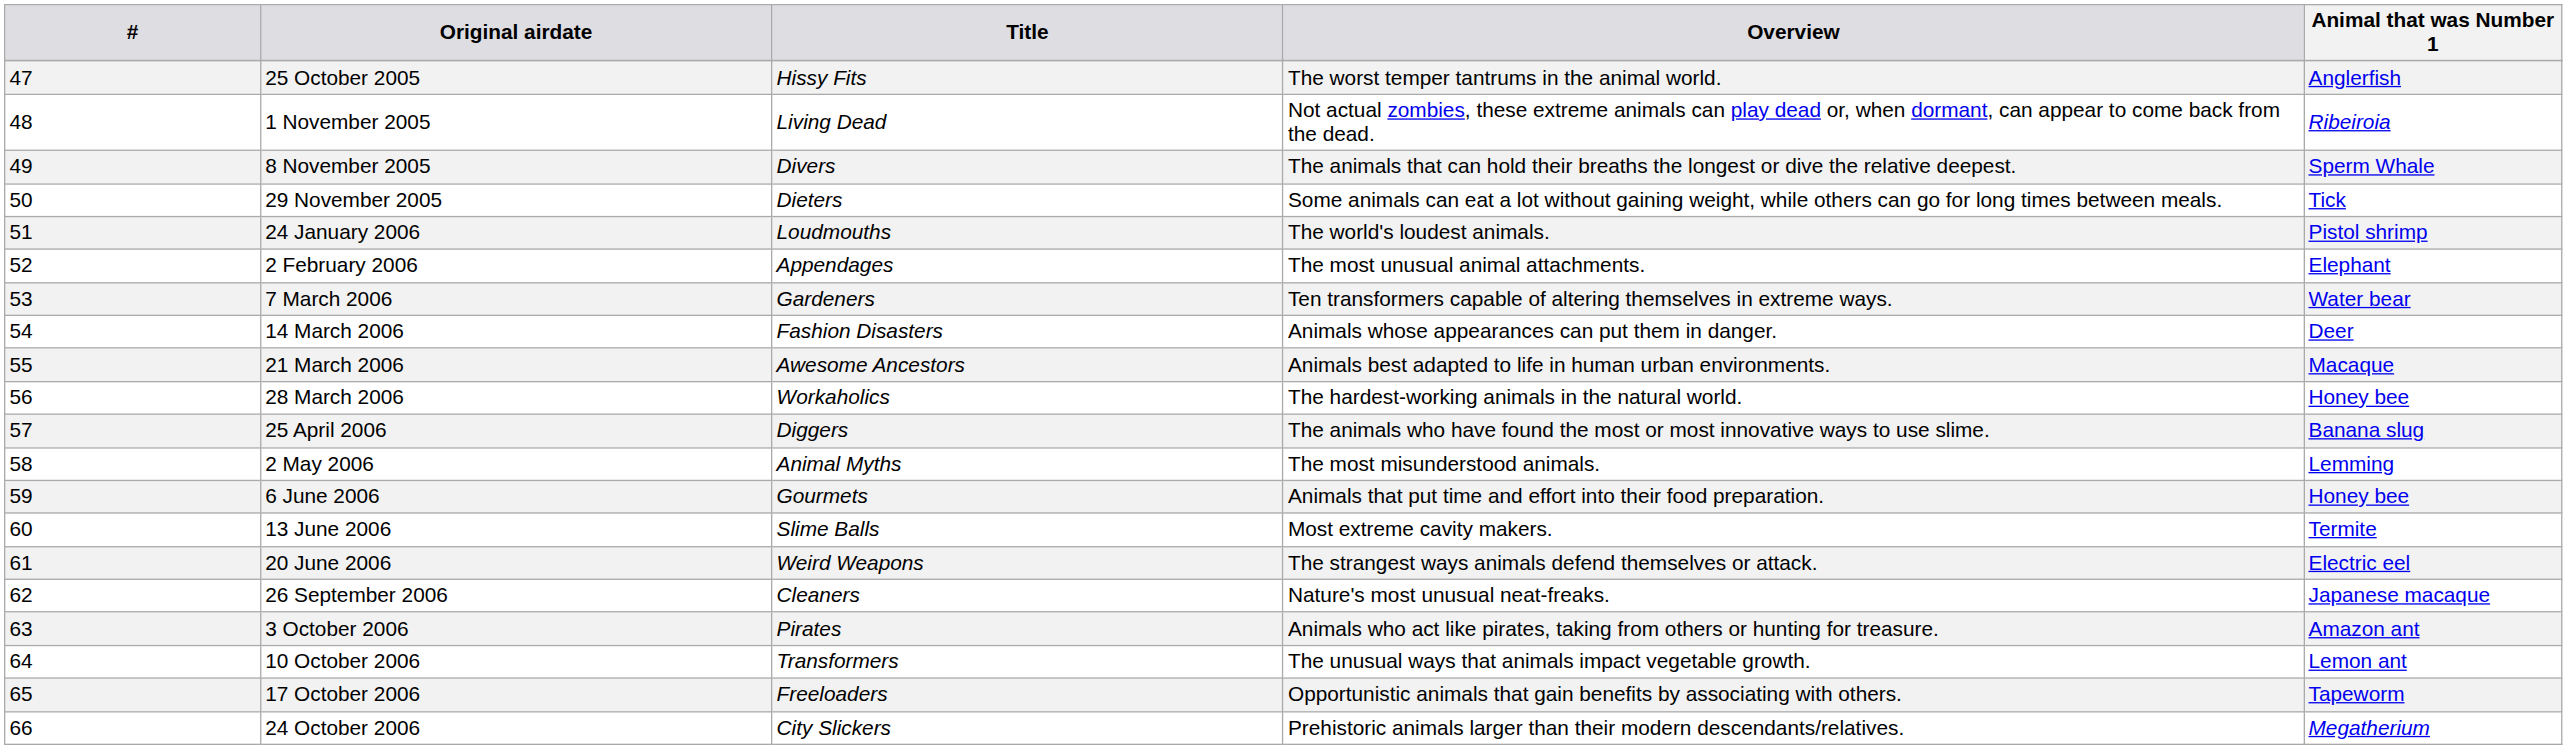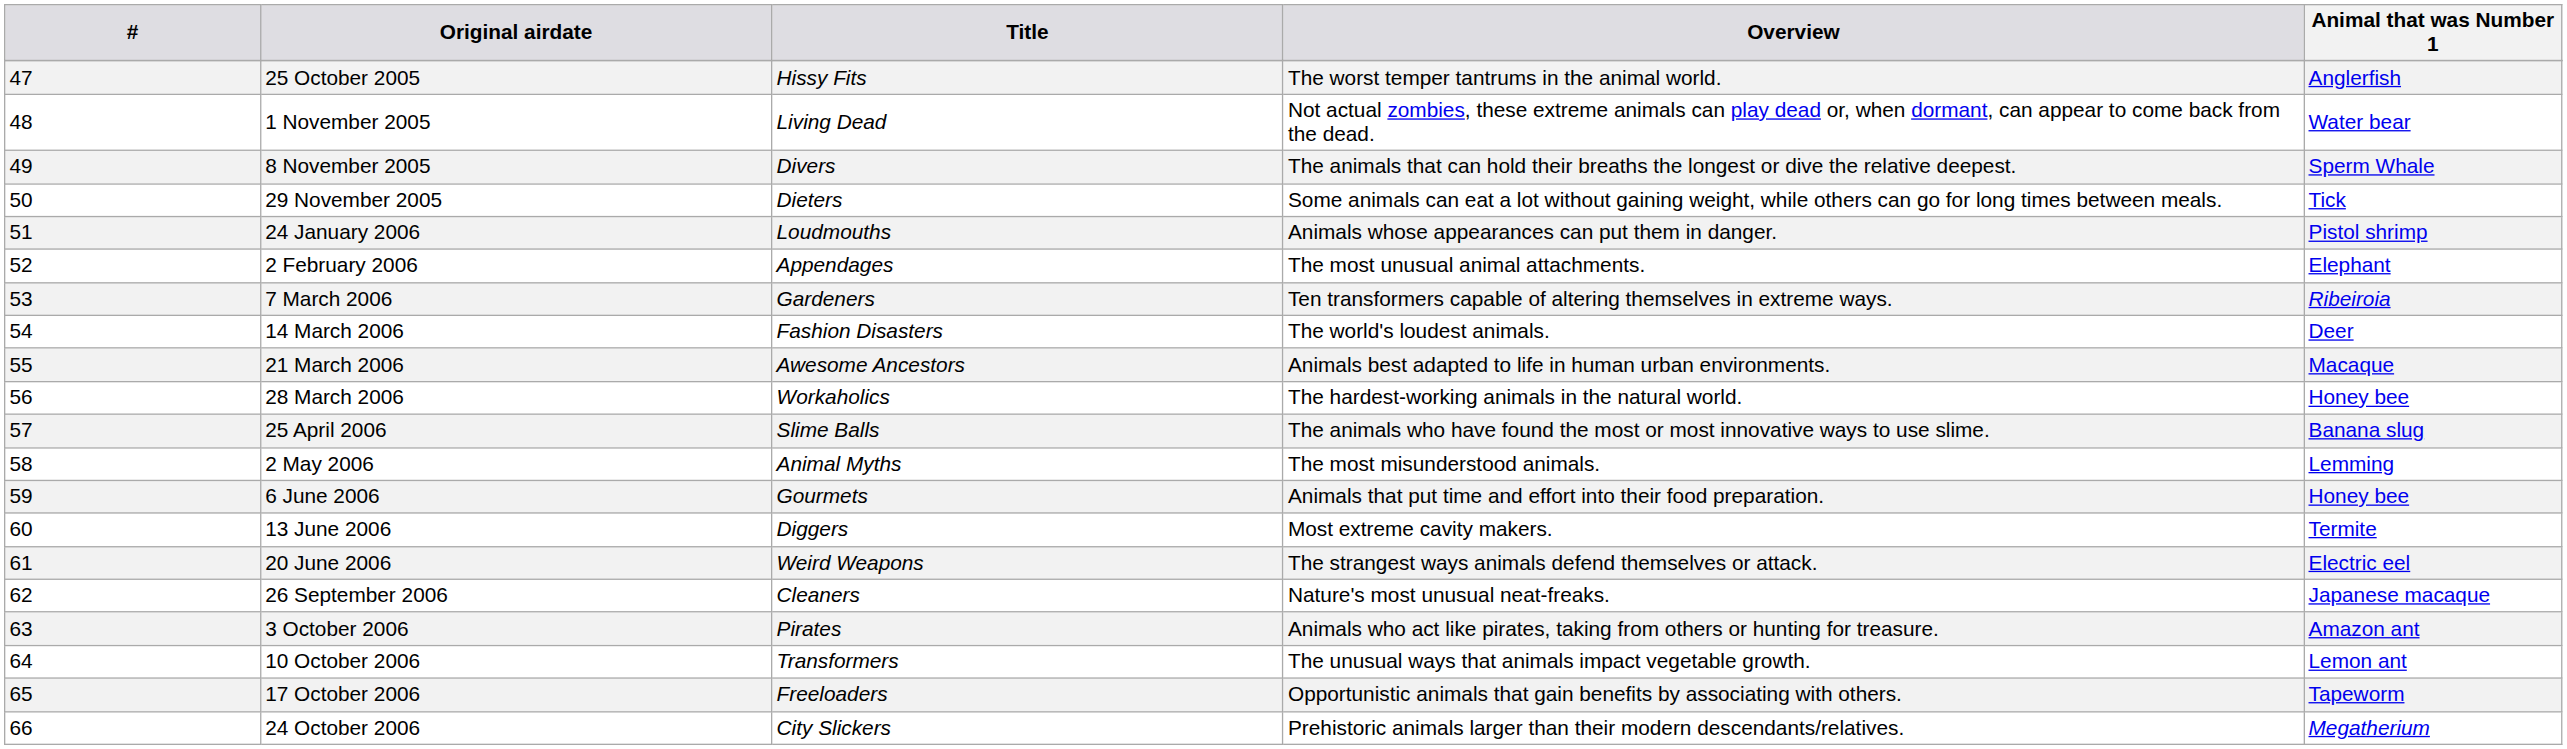 <table class="wikitable">
 <tr>
 <th style="background-color: #DEDDE2" width=10%>#</th>
 <th style="background-color: #DEDDE2" width=20%>Original airdate</th>
 <th style="background-color: #DEDDE2" width=20%>Title</th>
 <th style="background-color: #DEDDE2">Overview</th>
 <th style+"background-color: #DEDDE2">Animal that was Number 1</th>
 </tr>
 <tr style="background-color: #F2F2F2;" |>
 </tr>
 <tr style="background-color: #F2F2F2;" |>
 <td>47</td>
 <td>25 October 2005</td>
 <td><em>Hissy Fits</em></td>
 <td> The worst temper tantrums in the animal world.</td>
 <td><a href='#'>Anglerfish</a></td>
 </tr>
 <tr style="background-color: #FFFFFF;" |>
 <td>48</td>
 <td>1 November 2005</td>
 <td><em>Living Dead</em></td>
 <td> Not actual <a href='#'>zombies</a>, these extreme animals can <a href='#'>play dead</a> or, when <a href='#'>dormant</a>, can appear to come back from the dead.</td>
-<td><em><a href='#'>Ribeiroia</a></em></td>
+<td><a href='#'>Water bear</a></td>
 </tr>
 <tr style="background-color: #F2F2F2;" |>
 <td>49</td>
 <td>8 November 2005</td>
 <td><em>Divers</em></td>
 <td> The animals that can hold their breaths the longest or dive the relative deepest.</td>
 <td><a href='#'>Sperm Whale</a></td>
 </tr>
 <tr style="background-color: #FFFFFF;" |>
 <td>50</td>
 <td>29 November 2005</td>
 <td><em>Dieters</em></td>
 <td> Some animals can eat a lot without gaining weight, while others can go for long times between meals.</td>
 <td><a href='#'>Tick</a></td>
 </tr>
 <tr style="background-color: #F2F2F2;" |>
 <td>51</td>
 <td>24 January 2006</td>
 <td><em>Loudmouths</em></td>
-<td> The world's loudest animals.</td>
+<td> Animals whose appearances can put them in danger.</td>
 <td><a href='#'>Pistol shrimp</a></td>
 </tr>
 <tr style="background-color: #FFFFFF;" |>
 <td>52</td>
 <td>2 February 2006</td>
 <td><em>Appendages</em></td>
 <td> The most unusual animal attachments.</td>
 <td><a href='#'>Elephant</a></td>
 </tr>
 <tr style="background-color: #F2F2F2;" |>
 <td>53</td>
 <td>7 March 2006</td>
 <td><em>Gardeners</em></td>
 <td> Ten transformers capable of altering themselves in extreme ways.</td>
-<td><a href='#'>Water bear</a></td>
+<td><em><a href='#'>Ribeiroia</a></em></td>
 </tr>
 <tr style="background-color: #FFFFFF;" |>
 <td>54</td>
 <td>14 March 2006</td>
 <td><em>Fashion Disasters</em></td>
-<td> Animals whose appearances can put them in danger.</td>
+<td> The world's loudest animals.</td>
 <td><a href='#'>Deer</a></td>
 </tr>
 <tr style="background-color: #F2F2F2;" |>
 <td>55</td>
 <td>21 March 2006</td>
 <td><em>Awesome Ancestors</em></td>
 <td> Animals best adapted to life in human urban environments.</td>
 <td><a href='#'>Macaque</a></td>
 </tr>
 <tr style="background-color: #FFFFFF;" |>
 <td>56</td>
 <td>28 March 2006</td>
 <td><em>Workaholics</em></td>
 <td> The hardest-working animals in the natural world.</td>
 <td><a href='#'>Honey bee</a></td>
 </tr>
 <tr style="background-color: #F2F2F2;" |>
 <td>57</td>
 <td>25 April 2006</td>
-<td><em>Diggers</em></td>
+<td><em>Slime Balls</em></td>
 <td> The animals who have found the most or most innovative ways to use slime.</td>
 <td><a href='#'>Banana slug</a></td>
 </tr>
 <tr style="background-color: #FFFFFF;" |>
 <td>58</td>
 <td>2 May 2006</td>
 <td><em>Animal Myths</em></td>
 <td> The most misunderstood animals.</td>
 <td><a href='#'>Lemming</a></td>
 </tr>
 <tr style="background-color: #F2F2F2;" |>
 <td>59</td>
 <td>6 June 2006</td>
 <td><em>Gourmets</em></td>
 <td> Animals that put time and effort into their food preparation.</td>
 <td><a href='#'>Honey bee</a></td>
 </tr>
 <tr style="background-color: #FFFFFF;" |>
 <td>60</td>
 <td>13 June 2006</td>
-<td><em>Slime Balls</em></td>
+<td><em>Diggers</em></td>
 <td> Most extreme cavity makers.</td>
 <td><a href='#'>Termite</a></td>
 </tr>
 <tr style="background-color: #F2F2F2;" |>
 <td>61</td>
 <td>20 June 2006</td>
 <td><em>Weird Weapons</em></td>
 <td> The strangest ways animals defend themselves or attack.</td>
 <td><a href='#'>Electric eel</a></td>
 </tr>
 <tr style="background-color: #FFFFFF;" |>
 <td>62</td>
 <td>26 September 2006</td>
 <td><em>Cleaners</em></td>
 <td> Nature's most unusual neat-freaks.</td>
 <td><a href='#'>Japanese macaque</a></td>
 </tr>
 <tr style="background-color: #F2F2F2;" |>
 <td>63</td>
 <td>3 October 2006</td>
 <td><em>Pirates</em></td>
 <td> Animals who act like pirates, taking from others or hunting for treasure.</td>
 <td><a href='#'>Amazon ant</a></td>
 </tr>
 <tr style="background-color: #FFFFFF;" |>
 <td>64</td>
 <td>10 October 2006</td>
 <td><em>Transformers</em></td>
 <td> The unusual ways that animals impact vegetable growth.</td>
 <td><a href='#'>Lemon ant</a></td>
 </tr>
 <tr style="background-color: #F2F2F2;" |>
 <td>65</td>
 <td>17 October 2006</td>
 <td><em>Freeloaders</em></td>
 <td> Opportunistic animals that gain benefits by associating with others.</td>
 <td><a href='#'>Tapeworm</a></td>
 </tr>
 <tr style="background-color: #FFFFFF;" |>
 <td>66</td>
 <td>24 October 2006</td>
 <td><em>City Slickers</em></td>
 <td> Prehistoric animals larger than their modern descendants/relatives.</td>
 <td><em><a href='#'>Megatherium</a></em></td>
 </tr>
 </table>
